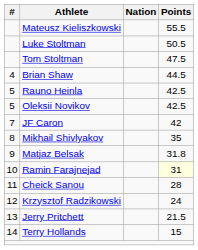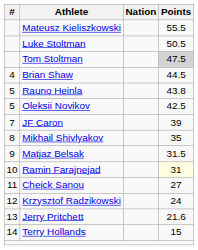 <table class="wikitable" style="text-align:center">
 <tr>
 <th scope="col" style="width: 10px;">#</th>
 <th scope="col">Athlete</th>
 <th scope="col">Nation</th>
 <th scope="col" style="width: 10px;">Points</th>
 </tr>
 <tr>
 <td></td>
 <td align=left><a href='#'>Mateusz Kieliszkowski</a></td>
 <td align=left></td>
 <td>55.5</td>
 </tr>
 <tr>
 <td></td>
 <td align=left><a href='#'>Luke Stoltman</a></td>
 <td align=left></td>
 <td>50.5</td>
 </tr>
 <tr>
 <td></td>
 <td align=left><a href='#'>Tom Stoltman</a></td>
 <td align=left></td>
-<td>47.5</td>
+<td style="background: lightgrey;">47.5</td>
 </tr>
 <tr>
 <td>4</td>
 <td align=left><a href='#'>Brian Shaw</a></td>
 <td align=left></td>
 <td>44.5</td>
 </tr>
 <tr>
 <td>5</td>
 <td align=left><a href='#'>Rauno Heinla</a></td>
 <td align=left></td>
-<td>42.5</td>
+<td>43.8</td>
 </tr>
 <tr>
 <td>5</td>
 <td align=left><a href='#'>Oleksii Novikov</a></td>
 <td align=left></td>
 <td>42.5</td>
 </tr>
 <tr>
 <td>7</td>
 <td align=left><a href='#'>JF Caron</a></td>
 <td align=left></td>
-<td>42</td>
+<td>39</td>
 </tr>
 <tr>
 <td>8</td>
 <td align=left><a href='#'>Mikhail Shivlyakov</a></td>
 <td align=left></td>
 <td>35</td>
 </tr>
 <tr>
 <td>9</td>
 <td align=left><a href='#'>Matjaz Belsak</a></td>
 <td align=left></td>
-<td>31.8</td>
+<td>31.5</td>
 </tr>
 <tr>
 <td>10</td>
 <td align=left><a href='#'>Ramin Farajnejad</a></td>
 <td align=left></td>
 <td style="background: lightyellow;">31</td>
 </tr>
 <tr>
 <td>11</td>
 <td align=left><a href='#'>Cheick Sanou</a></td>
 <td align=left></td>
-<td>28</td>
+<td>27</td>
 </tr>
 <tr>
 <td>12</td>
 <td align=left><a href='#'>Krzysztof Radzikowski</a></td>
 <td align=left></td>
 <td>24</td>
 </tr>
 <tr>
 <td>13</td>
 <td align=left><a href='#'>Jerry Pritchett</a></td>
 <td align=left></td>
-<td>21.5</td>
+<td>21.6</td>
 </tr>
 <tr>
 <td>14</td>
 <td align=left><a href='#'>Terry Hollands</a></td>
 <td align=left></td>
 <td>15</td>
 </tr>
 <tr class="sortbottom">
 <td colspan="4"></td>
 </tr>
 </table>
